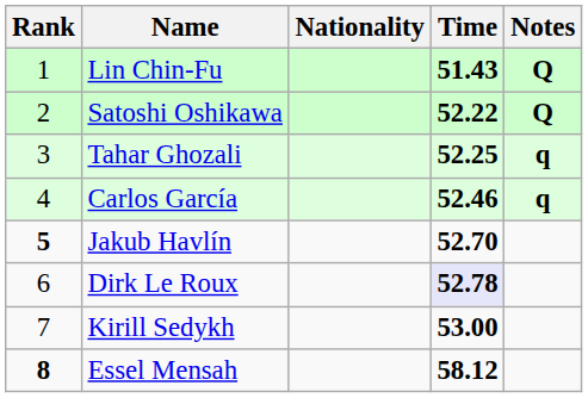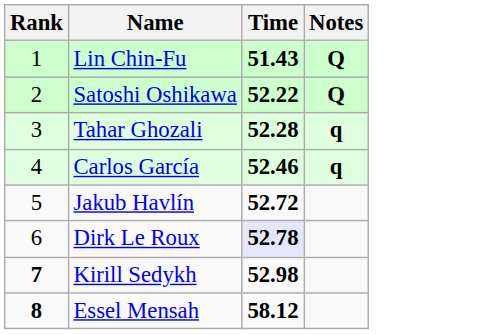 <table class="wikitable sortable" style="text-align:center">
 <tr>
 <th>Rank</th>
 <th>Name</th>
-<th>Nationality</th>
 <th>Time</th>
 <th>Notes</th>
 </tr>
 <tr bgcolor=ccffcc>
 <td>1</td>
 <td align=left><a href='#'>Lin Chin-Fu</a></td>
-<td align=left></td>
 <td><strong>51.43</strong></td>
 <td><strong>Q</strong></td>
 </tr>
 <tr bgcolor=ccffcc>
 <td>2</td>
 <td align=left><a href='#'>Satoshi Oshikawa</a></td>
-<td align=left></td>
 <td><strong>52.22</strong></td>
 <td><strong>Q</strong></td>
 </tr>
 <tr bgcolor=ddffdd>
 <td>3</td>
 <td align=left><a href='#'>Tahar Ghozali</a></td>
-<td align=left></td>
-<td><strong>52.25</strong></td>
+<td><strong>52.28</strong></td>
 <td><strong>q</strong></td>
 </tr>
 <tr bgcolor=ddffdd>
 <td>4</td>
 <td align=left><a href='#'>Carlos García</a></td>
-<td align=left></td>
 <td><strong>52.46</strong></td>
 <td><strong>q</strong></td>
 </tr>
 <tr>
-<td><strong>5</strong></td>
+<td>5</td>
 <td align=left><a href='#'>Jakub Havlín</a></td>
-<td align=left></td>
-<td><strong>52.70</strong></td>
+<td><strong>52.72</strong></td>
 <td></td>
 </tr>
 <tr>
 <td>6</td>
 <td align=left><a href='#'>Dirk Le Roux</a></td>
-<td align=left></td>
 <td style="background: lavender;"><strong>52.78</strong></td>
 <td></td>
 </tr>
 <tr>
-<td>7</td>
+<td><strong>7</strong></td>
 <td align=left><a href='#'>Kirill Sedykh</a></td>
-<td align=left></td>
-<td><strong>53.00</strong></td>
+<td><strong>52.98</strong></td>
 <td></td>
 </tr>
 <tr>
 <td><strong>8</strong></td>
 <td align=left><a href='#'>Essel Mensah</a></td>
-<td align=left></td>
 <td><strong>58.12</strong></td>
 <td></td>
 </tr>
 </table>
